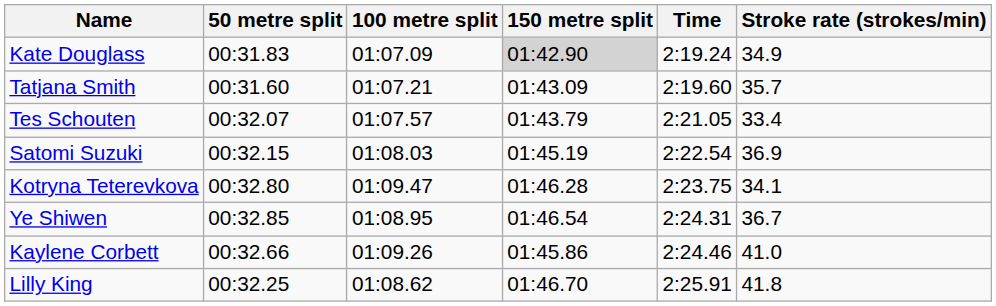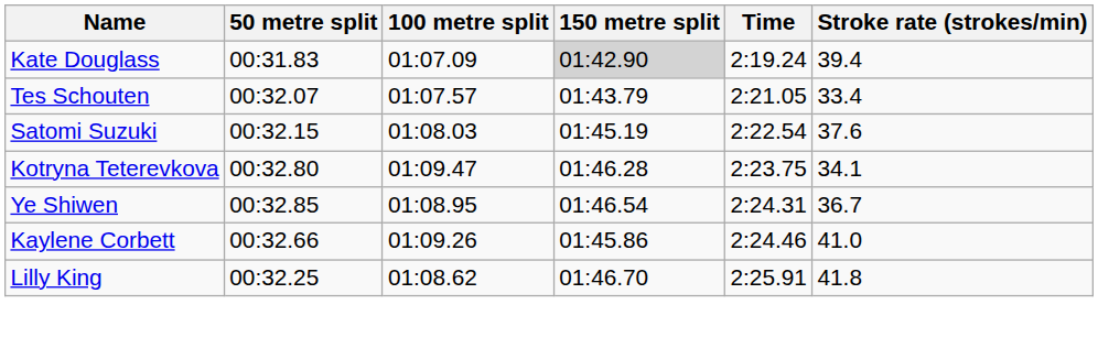 <table class="wikitable sortable mw-collapsible">
 <tr>
 <th scope="col">Name</th>
 <th scope="col">50 metre split</th>
 <th scope="col">100 metre split</th>
 <th scope="col">150 metre split</th>
 <th scope="col">Time</th>
 <th scope="col">Stroke rate (strokes/min)</th>
 </tr>
 <tr>
 <td><a href='#'>Kate Douglass</a></td>
 <td>00:31.83</td>
 <td>01:07.09</td>
 <td style="background: lightgrey;">01:42.90</td>
 <td>2:19.24</td>
-<td>34.9</td>
-</tr>
-<tr>
-<td><a href='#'>Tatjana Smith</a></td>
-<td>00:31.60</td>
-<td>01:07.21</td>
-<td>01:43.09</td>
-<td>2:19.60</td>
-<td>35.7</td>
+<td>39.4</td>
 </tr>
 <tr>
 <td><a href='#'>Tes Schouten</a></td>
 <td>00:32.07</td>
 <td>01:07.57</td>
 <td>01:43.79</td>
 <td>2:21.05</td>
 <td>33.4</td>
 </tr>
 <tr>
 <td><a href='#'>Satomi Suzuki</a></td>
 <td>00:32.15</td>
 <td>01:08.03</td>
 <td>01:45.19</td>
 <td>2:22.54</td>
-<td>36.9</td>
+<td>37.6</td>
 </tr>
 <tr>
 <td><a href='#'>Kotryna Teterevkova</a></td>
 <td>00:32.80</td>
 <td>01:09.47</td>
 <td>01:46.28</td>
 <td>2:23.75</td>
 <td>34.1</td>
 </tr>
 <tr>
 <td><a href='#'>Ye Shiwen</a></td>
 <td>00:32.85</td>
 <td>01:08.95</td>
 <td>01:46.54</td>
 <td>2:24.31</td>
 <td>36.7</td>
 </tr>
 <tr>
 <td><a href='#'>Kaylene Corbett</a></td>
 <td>00:32.66</td>
 <td>01:09.26</td>
 <td>01:45.86</td>
 <td>2:24.46</td>
 <td>41.0</td>
 </tr>
 <tr>
 <td><a href='#'>Lilly King</a></td>
 <td>00:32.25</td>
 <td>01:08.62</td>
 <td>01:46.70</td>
 <td>2:25.91</td>
 <td>41.8</td>
 </tr>
 </table>
